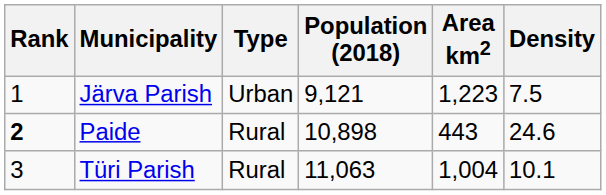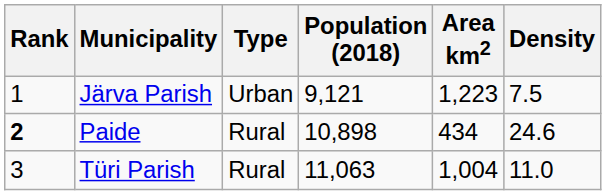 <table class="wikitable sortable">
 <tr>
 <th>Rank</th>
 <th>Municipality</th>
 <th>Type</th>
 <th>Population<br>(2018)</th>
 <th>Area<br>km<sup>2</sup></th>
 <th>Density</th>
 </tr>
 <tr>
 <td>1</td>
 <td><a href='#'>Järva Parish</a></td>
 <td>Urban</td>
 <td>9,121</td>
 <td>1,223</td>
 <td>7.5</td>
 </tr>
 <tr>
 <td><strong>2</strong></td>
 <td><a href='#'>Paide</a></td>
 <td>Rural</td>
 <td>10,898</td>
-<td>443</td>
+<td>434</td>
 <td>24.6</td>
 </tr>
 <tr>
 <td>3</td>
 <td><a href='#'>Türi Parish</a></td>
 <td>Rural</td>
 <td>11,063</td>
 <td>1,004</td>
-<td>10.1</td>
+<td>11.0</td>
 </tr>
 </table>
